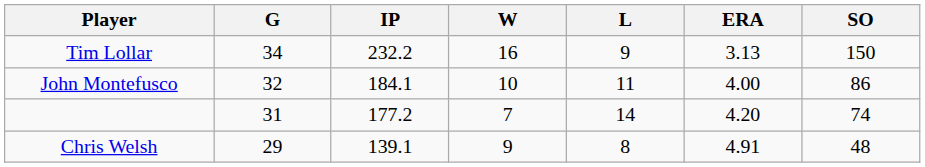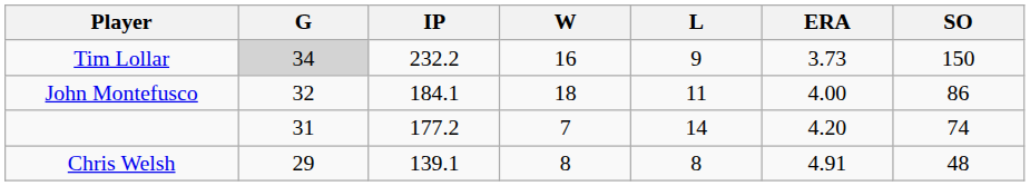 <table class="wikitable sortable">
 <tr>
 <th bgcolor="#DDDDFF" width="16%">Player</th>
 <th bgcolor="#DDDDFF" width="9%">G</th>
 <th bgcolor="#DDDDFF" width="9%">IP</th>
 <th bgcolor="#DDDDFF" width="9%">W</th>
 <th bgcolor="#DDDDFF" width="9%">L</th>
 <th bgcolor="#DDDDFF" width="9%">ERA</th>
 <th bgcolor="#DDDDFF" width="9%">SO</th>
 </tr>
 <tr align="center">
 <td><a href='#'>Tim Lollar</a></td>
-<td>34</td>
+<td style="background: lightgrey;">34</td>
 <td>232.2</td>
 <td>16</td>
 <td>9</td>
-<td>3.13</td>
+<td>3.73</td>
 <td>150</td>
 </tr>
 <tr align=center>
 <td><a href='#'>John Montefusco</a></td>
 <td>32</td>
 <td>184.1</td>
-<td>10</td>
+<td>18</td>
 <td>11</td>
 <td>4.00</td>
 <td>86</td>
 </tr>
 <tr align=center>
 <td></td>
 <td>31</td>
 <td>177.2</td>
 <td>7</td>
 <td>14</td>
 <td>4.20</td>
 <td>74</td>
 </tr>
 <tr align="center">
 <td><a href='#'>Chris Welsh</a></td>
 <td>29</td>
 <td>139.1</td>
-<td>9</td>
+<td>8</td>
 <td>8</td>
 <td>4.91</td>
 <td>48</td>
 </tr>
 </table>
